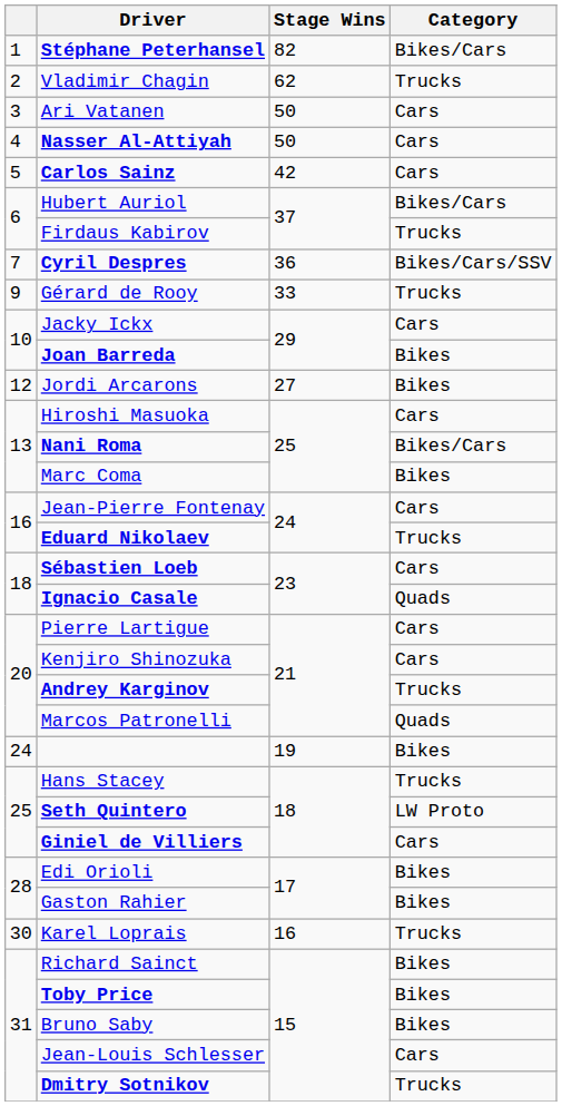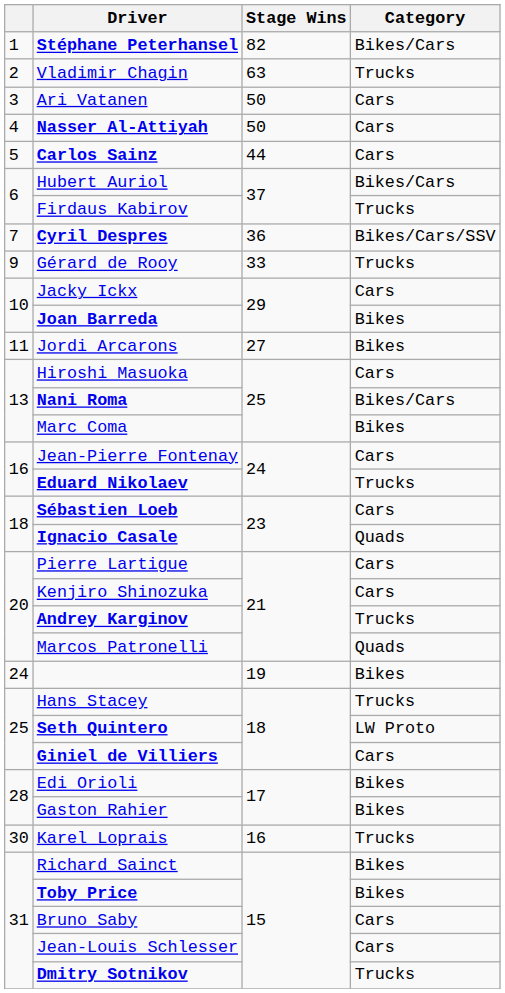 <table class="wikitable">
 <tr>
 <th></th>
 <th>Driver</th>
 <th>Stage Wins</th>
 <th>Category</th>
 </tr>
 <tr>
 <td>1</td>
 <td> <strong><a href='#'>Stéphane Peterhansel</a></strong></td>
 <td>82</td>
 <td>Bikes/Cars</td>
 </tr>
 <tr>
 <td>2</td>
 <td> <a href='#'>Vladimir Chagin</a></td>
-<td>62</td>
+<td>63</td>
 <td>Trucks</td>
 </tr>
 <tr>
 <td>3</td>
 <td> <a href='#'>Ari Vatanen</a></td>
 <td>50</td>
 <td>Cars</td>
 </tr>
 <tr>
 <td>4</td>
 <td> <strong><a href='#'>Nasser Al-Attiyah</a></strong></td>
 <td>50</td>
 <td>Cars</td>
 </tr>
 <tr>
 <td>5</td>
 <td> <strong><a href='#'>Carlos Sainz</a></strong></td>
-<td>42</td>
+<td>44</td>
 <td>Cars</td>
 </tr>
 <tr>
 <td rowspan=2>6</td>
 <td> <a href='#'>Hubert Auriol</a></td>
 <td rowspan=2>37</td>
 <td>Bikes/Cars</td>
 </tr>
 <tr>
 <td> <a href='#'>Firdaus Kabirov</a></td>
 <td>Trucks</td>
 </tr>
 <tr>
 <td>7</td>
 <td> <strong><a href='#'>Cyril Despres</a></strong></td>
 <td>36</td>
 <td>Bikes/Cars/SSV</td>
 </tr>
 <tr>
 <td>9</td>
 <td> <a href='#'>Gérard de Rooy</a></td>
 <td>33</td>
 <td>Trucks</td>
 </tr>
 <tr>
 <td rowspan=2>10</td>
 <td> <a href='#'>Jacky Ickx</a></td>
 <td rowspan=2>29</td>
 <td>Cars</td>
 </tr>
 <tr>
 <td> <strong><a href='#'>Joan Barreda</a></strong></td>
 <td>Bikes</td>
 </tr>
 <tr>
-<td>12</td>
+<td>11</td>
 <td> <a href='#'>Jordi Arcarons</a></td>
 <td>27</td>
 <td>Bikes</td>
 </tr>
 <tr>
 <td rowspan=3>13</td>
 <td> <a href='#'>Hiroshi Masuoka</a></td>
 <td rowspan=3>25</td>
 <td>Cars</td>
 </tr>
 <tr>
 <td> <strong><a href='#'>Nani Roma</a></strong></td>
 <td>Bikes/Cars</td>
 </tr>
 <tr>
 <td> <a href='#'>Marc Coma</a></td>
 <td>Bikes</td>
 </tr>
 <tr>
 <td rowspan=2>16</td>
 <td> <a href='#'>Jean-Pierre Fontenay</a></td>
 <td rowspan=2>24</td>
 <td>Cars</td>
 </tr>
 <tr>
 <td> <strong><a href='#'>Eduard Nikolaev</a></strong></td>
 <td>Trucks</td>
 </tr>
 <tr>
 <td rowspan=2>18</td>
 <td> <strong><a href='#'>Sébastien Loeb</a></strong></td>
 <td rowspan=2>23</td>
 <td>Cars</td>
 </tr>
 <tr>
 <td> <strong><a href='#'>Ignacio Casale</a></strong></td>
 <td>Quads</td>
 </tr>
 <tr>
 <td rowspan=4>20</td>
 <td> <a href='#'>Pierre Lartigue</a></td>
 <td rowspan=4>21</td>
 <td>Cars</td>
 </tr>
 <tr>
 <td> <a href='#'>Kenjiro Shinozuka</a></td>
 <td>Cars</td>
 </tr>
 <tr>
 <td> <strong><a href='#'>Andrey Karginov</a></strong></td>
 <td>Trucks</td>
 </tr>
 <tr>
 <td> <a href='#'>Marcos Patronelli</a></td>
 <td>Quads</td>
 </tr>
 <tr>
 <td>24</td>
 <td> </td>
 <td>19</td>
 <td>Bikes</td>
 </tr>
 <tr>
 <td rowspan=3>25</td>
 <td> <a href='#'>Hans Stacey</a></td>
 <td rowspan=3>18</td>
 <td>Trucks</td>
 </tr>
 <tr>
 <td> <strong><a href='#'>Seth Quintero</a></strong></td>
 <td>LW Proto</td>
 </tr>
 <tr>
 <td> <strong><a href='#'>Giniel de Villiers</a></strong></td>
 <td>Cars</td>
 </tr>
 <tr>
 <td rowspan=2>28</td>
 <td> <a href='#'>Edi Orioli</a></td>
 <td rowspan=2>17</td>
 <td>Bikes</td>
 </tr>
 <tr>
 <td> <a href='#'>Gaston Rahier</a></td>
 <td>Bikes</td>
 </tr>
 <tr>
 <td>30</td>
 <td> <a href='#'>Karel Loprais</a></td>
 <td>16</td>
 <td>Trucks</td>
 </tr>
 <tr>
 <td rowspan=5>31</td>
 <td> <a href='#'>Richard Sainct</a></td>
 <td rowspan=5>15</td>
 <td>Bikes</td>
 </tr>
 <tr>
 <td> <strong><a href='#'>Toby Price</a></strong></td>
 <td>Bikes</td>
 </tr>
 <tr>
 <td> <a href='#'>Bruno Saby</a></td>
-<td>Bikes</td>
+<td>Cars</td>
 </tr>
 <tr>
 <td> <a href='#'>Jean-Louis Schlesser</a></td>
 <td>Cars</td>
 </tr>
 <tr>
 <td> <strong><a href='#'>Dmitry Sotnikov</a></strong></td>
 <td>Trucks</td>
 </tr>
 </table>
